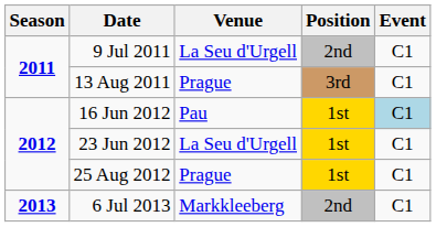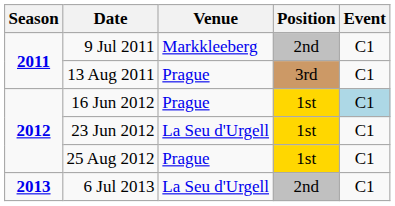 <table class="wikitable" style="text-align:center; font-size:95%;">
 <tr>
 <th>Season</th>
 <th>Date</th>
 <th>Venue</th>
 <th>Position</th>
 <th>Event</th>
 </tr>
 <tr>
 <td rowspan=2><strong><a href='#'>2011</a></strong></td>
 <td align=right>9 Jul 2011</td>
-<td align=left><a href='#'>La Seu d'Urgell</a></td>
+<td align=left><a href='#'>Markkleeberg</a></td>
 <td bgcolor=silver>2nd</td>
 <td>C1</td>
 </tr>
 <tr>
 <td align=right>13 Aug 2011</td>
 <td align=left><a href='#'>Prague</a></td>
 <td bgcolor=cc9966>3rd</td>
 <td>C1</td>
 </tr>
 <tr>
 <td rowspan=3><strong><a href='#'>2012</a></strong></td>
 <td align=right>16 Jun 2012</td>
-<td align=left><a href='#'>Pau</a></td>
+<td align=left><a href='#'>Prague</a></td>
 <td bgcolor=gold>1st</td>
 <td style="background: lightblue;">C1</td>
 </tr>
 <tr>
 <td align=right>23 Jun 2012</td>
 <td align=left><a href='#'>La Seu d'Urgell</a></td>
 <td bgcolor=gold>1st</td>
 <td>C1</td>
 </tr>
 <tr>
 <td align=right>25 Aug 2012</td>
 <td align=left><a href='#'>Prague</a></td>
 <td bgcolor=gold>1st</td>
 <td>C1</td>
 </tr>
 <tr>
 <td><strong><a href='#'>2013</a></strong></td>
 <td align=right>6 Jul 2013</td>
-<td align=left><a href='#'>Markkleeberg</a></td>
+<td align=left><a href='#'>La Seu d'Urgell</a></td>
 <td bgcolor=silver>2nd</td>
 <td>C1</td>
 </tr>
 </table>
